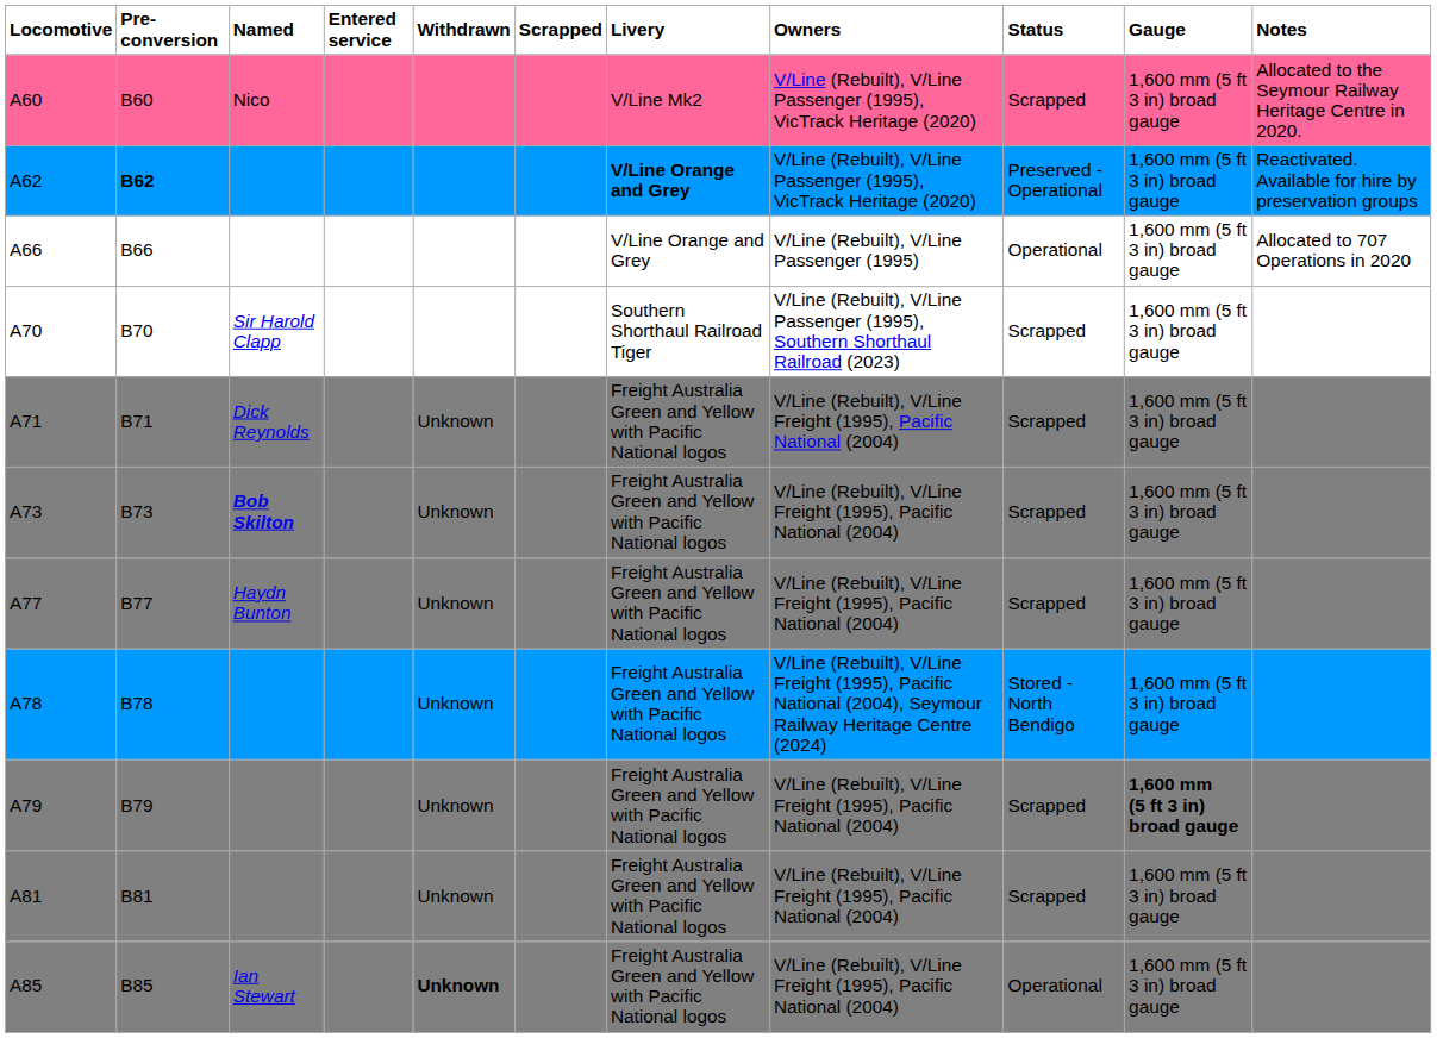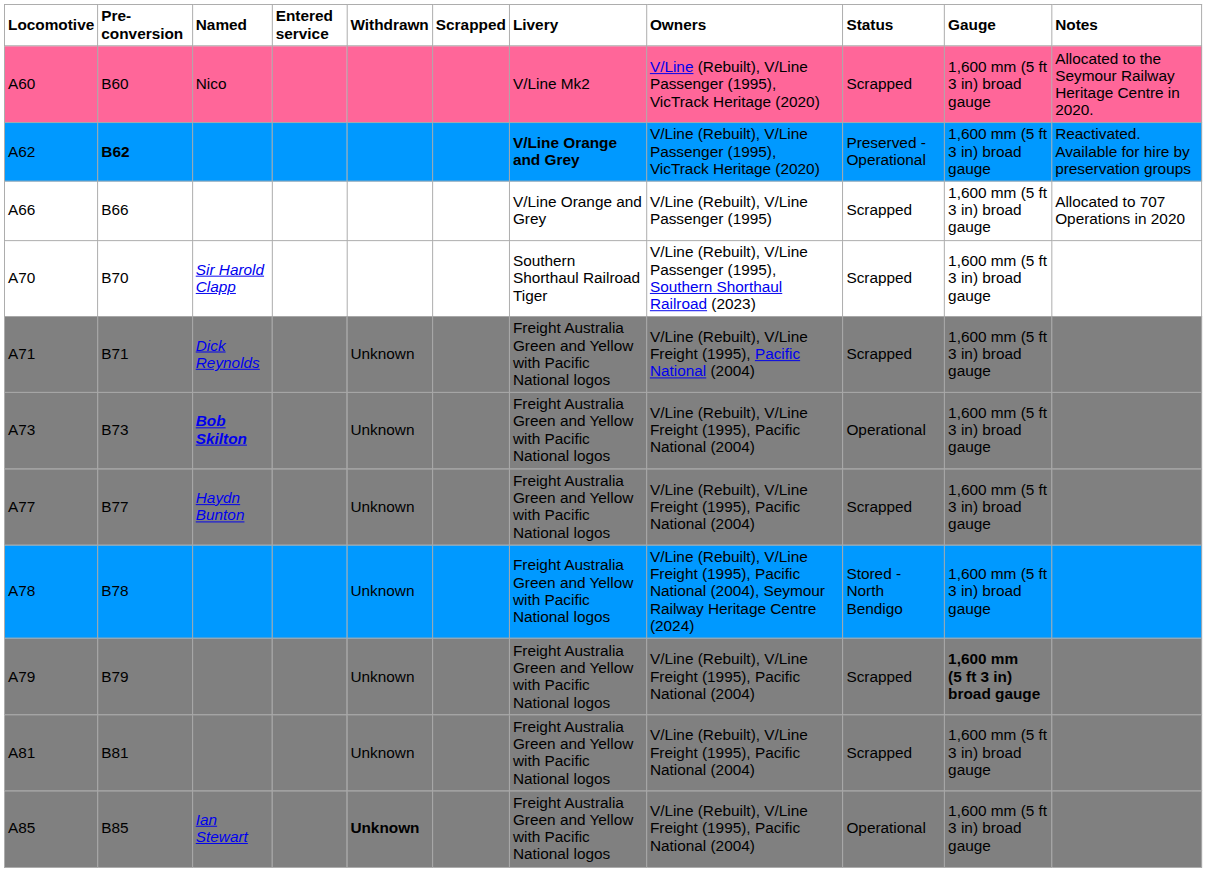 <table class="wikitable sortable">
 <tr style="background:#FFFFFF;">
 <td><strong>Locomotive</strong></td>
 <td><strong>Pre-conversion</strong></td>
 <td><strong>Named</strong></td>
 <td><strong>Entered service</strong></td>
 <td><strong>Withdrawn</strong></td>
 <td><strong>Scrapped</strong></td>
 <td><strong>Livery</strong></td>
 <td><strong>Owners</strong></td>
 <td><strong>Status</strong></td>
 <td><strong>Gauge</strong></td>
 <td><strong>Notes</strong></td>
 </tr>
 <tr bgcolor=#FF6699>
 <td>A60</td>
 <td>B60</td>
 <td>Nico</td>
 <td></td>
 <td></td>
 <td></td>
 <td>V/Line Mk2</td>
 <td><a href='#'>V/Line</a> (Rebuilt), V/Line Passenger (1995), VicTrack Heritage (2020)</td>
 <td>Scrapped</td>
 <td>1,600 mm (5 ft 3 in) broad gauge</td>
 <td>Allocated to the Seymour Railway Heritage Centre in 2020.</td>
 </tr>
 <tr bgcolor=#0099FF>
 <td>A62</td>
 <td><strong>B62</strong></td>
 <td></td>
 <td></td>
 <td></td>
 <td></td>
 <td><strong>V/Line Orange and Grey</strong></td>
 <td>V/Line (Rebuilt), V/Line Passenger (1995), VicTrack Heritage (2020)</td>
 <td>Preserved - Operational</td>
 <td>1,600 mm (5 ft 3 in) broad gauge</td>
 <td>Reactivated. Available for hire by preservation groups</td>
 </tr>
 <tr bgcolor=#FFFFFF>
 <td>A66</td>
 <td>B66</td>
 <td></td>
 <td></td>
 <td></td>
 <td></td>
 <td>V/Line Orange and Grey</td>
 <td>V/Line (Rebuilt), V/Line Passenger (1995)</td>
-<td>Operational</td>
+<td>Scrapped</td>
 <td>1,600 mm (5 ft 3 in) broad gauge</td>
 <td>Allocated to 707 Operations in 2020</td>
 </tr>
 <tr bgcolor=#FFFFFF>
 <td>A70</td>
 <td>B70</td>
 <td><em><a href='#'>Sir Harold Clapp</a></em></td>
 <td></td>
 <td></td>
 <td></td>
 <td>Southern Shorthaul Railroad Tiger</td>
 <td>V/Line (Rebuilt), V/Line Passenger (1995), <a href='#'>Southern Shorthaul Railroad</a> (2023)</td>
 <td>Scrapped</td>
 <td>1,600 mm (5 ft 3 in) broad gauge</td>
 <td></td>
 </tr>
 <tr bgcolor=#808080>
 <td>A71</td>
 <td>B71</td>
 <td><em><a href='#'>Dick Reynolds</a></em></td>
 <td></td>
 <td>Unknown</td>
 <td></td>
 <td>Freight Australia Green and Yellow with Pacific National logos</td>
 <td>V/Line (Rebuilt), V/Line Freight (1995), <a href='#'>Pacific National</a> (2004)</td>
 <td>Scrapped</td>
 <td>1,600 mm (5 ft 3 in) broad gauge</td>
 <td></td>
 </tr>
 <tr bgcolor=#808080>
 <td>A73</td>
 <td>B73</td>
 <td><strong><em><a href='#'>Bob Skilton</a></em></strong></td>
 <td></td>
 <td>Unknown</td>
 <td></td>
 <td>Freight Australia Green and Yellow with Pacific National logos</td>
 <td>V/Line (Rebuilt), V/Line Freight (1995), Pacific National (2004)</td>
-<td>Scrapped</td>
+<td>Operational</td>
 <td>1,600 mm (5 ft 3 in) broad gauge</td>
 <td></td>
 </tr>
 <tr bgcolor=#808080>
 <td>A77</td>
 <td>B77</td>
 <td><em><a href='#'>Haydn Bunton</a></em></td>
 <td></td>
 <td>Unknown</td>
 <td></td>
 <td>Freight Australia Green and Yellow with Pacific National logos</td>
 <td>V/Line (Rebuilt), V/Line Freight (1995), Pacific National (2004)</td>
 <td>Scrapped</td>
 <td>1,600 mm (5 ft 3 in) broad gauge</td>
 <td></td>
 </tr>
 <tr bgcolor=#0099FF>
 <td>A78</td>
 <td>B78</td>
 <td></td>
 <td></td>
 <td>Unknown</td>
 <td></td>
 <td>Freight Australia Green and Yellow with Pacific National logos</td>
 <td>V/Line (Rebuilt), V/Line Freight (1995), Pacific National (2004), Seymour Railway Heritage Centre (2024)</td>
 <td>Stored - North Bendigo</td>
 <td>1,600 mm (5 ft 3 in) broad gauge</td>
 <td></td>
 </tr>
 <tr bgcolor=#808080>
 <td>A79</td>
 <td>B79</td>
 <td></td>
 <td></td>
 <td>Unknown</td>
 <td></td>
 <td>Freight Australia Green and Yellow with Pacific National logos</td>
 <td>V/Line (Rebuilt), V/Line Freight (1995), Pacific National (2004)</td>
 <td>Scrapped</td>
 <td><strong>1,600 mm (5 ft 3 in) broad gauge</strong></td>
 <td></td>
 </tr>
 <tr bgcolor=#808080>
 <td>A81</td>
 <td>B81</td>
 <td></td>
 <td></td>
 <td>Unknown</td>
 <td></td>
 <td>Freight Australia Green and Yellow with Pacific National logos</td>
 <td>V/Line (Rebuilt), V/Line Freight (1995), Pacific National (2004)</td>
 <td>Scrapped</td>
 <td>1,600 mm (5 ft 3 in) broad gauge</td>
 <td></td>
 </tr>
 <tr bgcolor=#808080>
 <td>A85</td>
 <td>B85</td>
 <td><em><a href='#'>Ian Stewart</a></em></td>
 <td></td>
 <td><strong>Unknown</strong></td>
 <td></td>
 <td>Freight Australia Green and Yellow with Pacific National logos</td>
 <td>V/Line (Rebuilt), V/Line Freight (1995), Pacific National (2004)</td>
 <td>Operational</td>
 <td>1,600 mm (5 ft 3 in) broad gauge</td>
 <td></td>
 </tr>
 </table>
